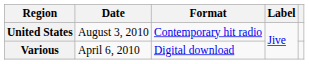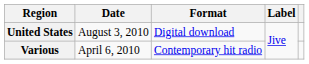 <table class="wikitable plainrowheaders">
 <tr>
 <th scope="col">Region</th>
 <th scope="col">Date</th>
 <th scope="col">Format</th>
 <th scope="col">Label</th>
 <th scope="col"></th>
 </tr>
 <tr>
 <th scope="row">United States</th>
 <td>August 3, 2010</td>
-<td><a href='#'>Contemporary hit radio</a></td>
+<td><a href='#'>Digital download</a></td>
 <td rowspan="2"><a href='#'>Jive</a></td>
 <td></td>
 </tr>
 <tr>
 <th scope="row">Various</th>
 <td>April 6, 2010</td>
-<td><a href='#'>Digital download</a></td>
+<td><a href='#'>Contemporary hit radio</a></td>
 <td></td>
 </tr>
 </table>
